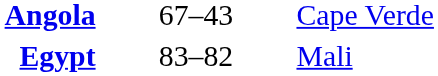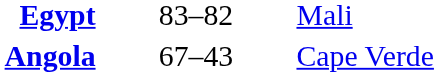 <table style="text-align:center">
 <tr>
 <th width=200></th>
 <th width=100></th>
 <th width=200></th>
 </tr>
 <tr>
+<td align=right><strong><a href='#'>Egypt</a></strong> </td>
+<td align=center>83–82</td>
+<td align=left> <a href='#'>Mali</a></td>
+</tr>
+<tr>
 <td align=right><strong><a href='#'>Angola</a></strong> </td>
 <td align=center>67–43</td>
 <td align=left> <a href='#'>Cape Verde</a></td>
 </tr>
-<tr>
-<td align=right><strong><a href='#'>Egypt</a></strong> </td>
-<td align=center>83–82</td>
-<td align=left> <a href='#'>Mali</a></td>
-</tr>
 </table>
